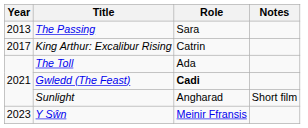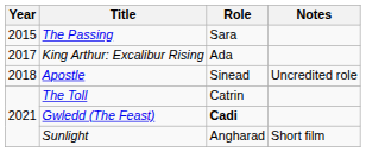 <table class="wikitable sortable">
 <tr>
 <th>Year</th>
 <th>Title</th>
 <th>Role</th>
 <th class="unsortable">Notes</th>
 </tr>
 <tr>
-<td>2013</td>
+<td>2015</td>
 <td><em><a href='#'>The Passing</a></em></td>
 <td>Sara</td>
 <td></td>
 </tr>
 <tr>
 <td>2017</td>
 <td><em>King Arthur: Excalibur Rising</em></td>
-<td>Catrin</td>
+<td>Ada</td>
 <td></td>
+</tr>
+<tr>
+<td>2018</td>
+<td><em><a href='#'>Apostle</a></em></td>
+<td>Sinead</td>
+<td>Uncredited role</td>
 </tr>
 <tr>
 <td rowspan="3">2021</td>
 <td><em><a href='#'>The Toll</a></em></td>
-<td>Ada</td>
+<td>Catrin</td>
 <td></td>
 </tr>
 <tr>
 <td><em><a href='#'>Gwledd (The Feast)</a></em></td>
 <td><strong>Cadi</strong></td>
 <td></td>
 </tr>
 <tr>
 <td><em>Sunlight</em></td>
 <td>Angharad</td>
 <td>Short film</td>
 </tr>
-<tr>
-<td>2023</td>
-<td><em><a href='#'>Y Sŵn</a></em></td>
-<td><a href='#'>Meinir Ffransis</a></td>
-<td></td>
-</tr>
 </table>
